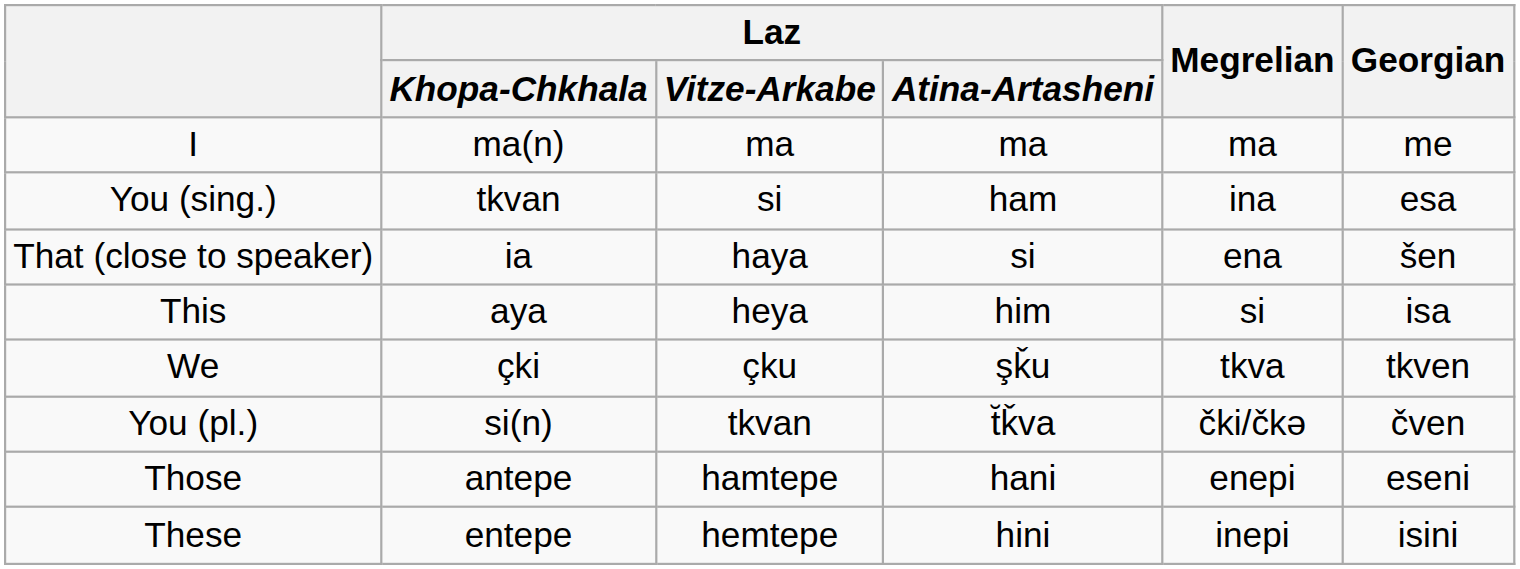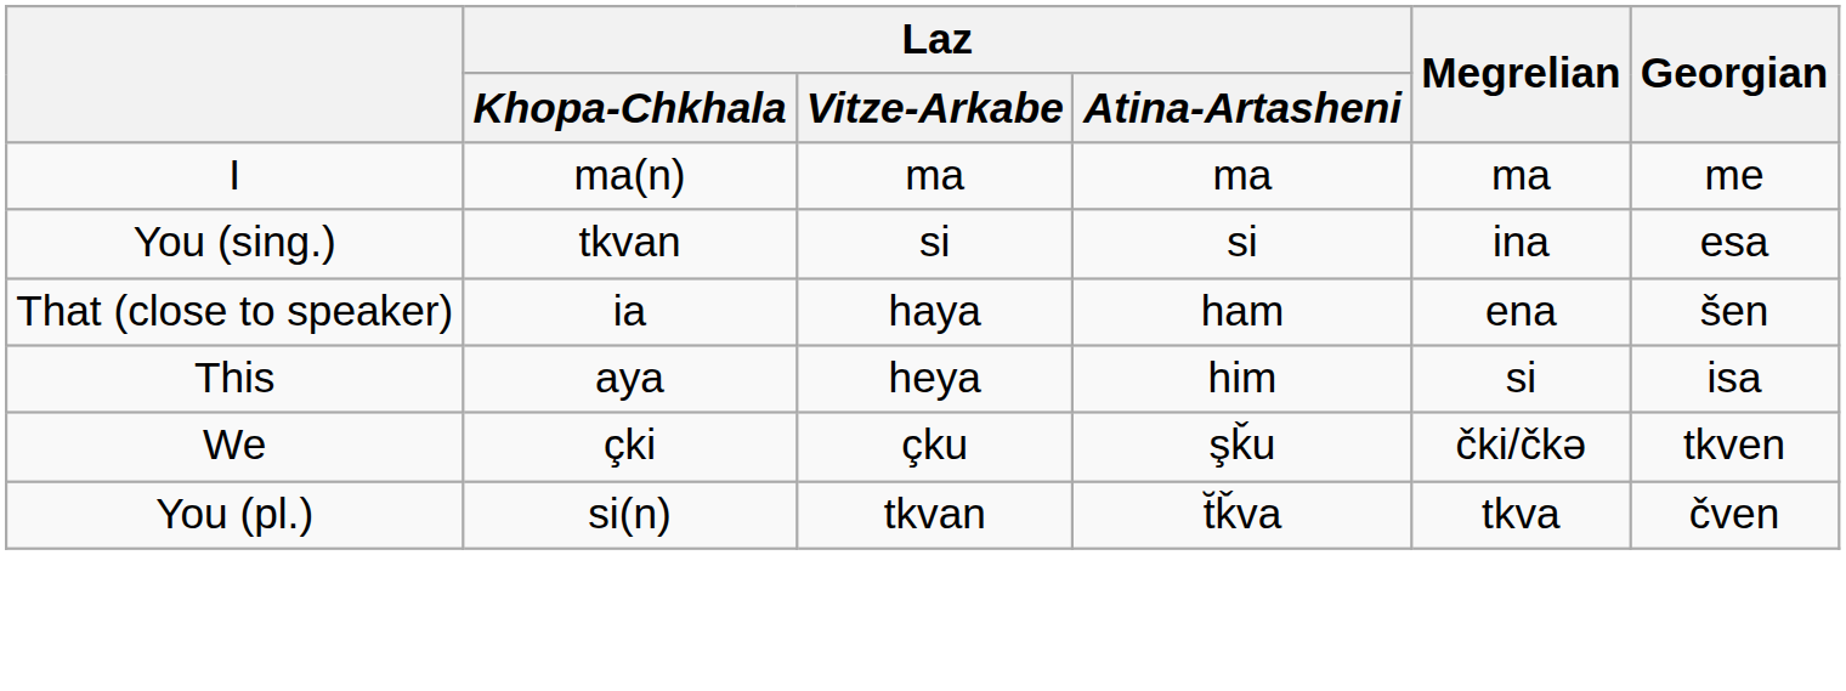 <table class="wikitable" style="text-align:center;">
 <tr>
 <th rowspan="2"></th>
 <th colspan="3"><strong>Laz</strong></th>
 <th rowspan="2"><strong>Megrelian</strong></th>
 <th rowspan="2"><strong>Georgian</strong></th>
 </tr>
 <tr>
 <th><em>Khopa-Chkhala</em></th>
 <th><em>Vitze-Arkabe</em></th>
 <th><em>Atina-Artasheni</em></th>
 </tr>
 <tr>
 <td>I</td>
 <td>ma(n)</td>
 <td>ma</td>
 <td>ma</td>
 <td>ma</td>
 <td>me</td>
 </tr>
 <tr>
 <td>You (sing.)</td>
 <td>tkvan</td>
 <td>si</td>
-<td>ham</td>
+<td>si</td>
 <td>ina</td>
 <td>esa</td>
 </tr>
 <tr>
 <td>That (close to speaker)</td>
 <td>ia</td>
 <td>haya</td>
-<td>si</td>
+<td>ham</td>
 <td>ena</td>
 <td>šen</td>
 </tr>
 <tr>
 <td>This</td>
 <td>aya</td>
 <td>heya</td>
 <td>him</td>
 <td>si</td>
 <td>isa</td>
 </tr>
 <tr>
 <td>We</td>
 <td>çki</td>
 <td>çku</td>
 <td>şǩu</td>
-<td>tkva</td>
+<td>čki/čkə</td>
 <td>tkven</td>
 </tr>
 <tr>
 <td>You (pl.)</td>
 <td>si(n)</td>
 <td>tkvan</td>
 <td>t̆ǩva</td>
-<td>čki/čkə</td>
+<td>tkva</td>
 <td>čven</td>
 </tr>
-<tr>
-<td>Those</td>
-<td>antepe</td>
-<td>hamtepe</td>
-<td>hani</td>
-<td>enepi</td>
-<td>eseni</td>
-</tr>
-<tr>
-<td>These</td>
-<td>entepe</td>
-<td>hemtepe</td>
-<td>hini</td>
-<td>inepi</td>
-<td>isini</td>
-</tr>
 </table>
